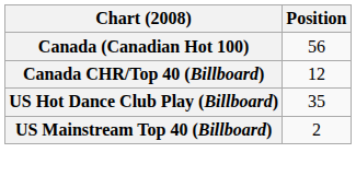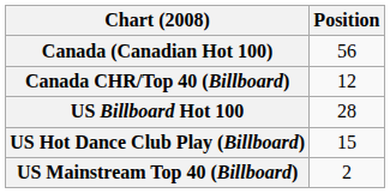 <table class="wikitable sortable plainrowheaders" style="text-align:center">
 <tr>
 <th scope="col">Chart (2008)</th>
 <th scope="col">Position</th>
 </tr>
 <tr>
 <th scope="row">Canada (Canadian Hot 100)</th>
 <td>56</td>
 </tr>
 <tr>
 <th scope="row">Canada CHR/Top 40 (<em>Billboard</em>)</th>
 <td>12</td>
 </tr>
 <tr>
+<th scope="row">US <em>Billboard</em> Hot 100</th>
+<td>28</td>
+</tr>
+<tr>
 <th scope="row">US Hot Dance Club Play (<em>Billboard</em>)</th>
-<td>35</td>
+<td>15</td>
 </tr>
 <tr>
 <th scope="row">US Mainstream Top 40 (<em>Billboard</em>)</th>
 <td>2</td>
 </tr>
 </table>
